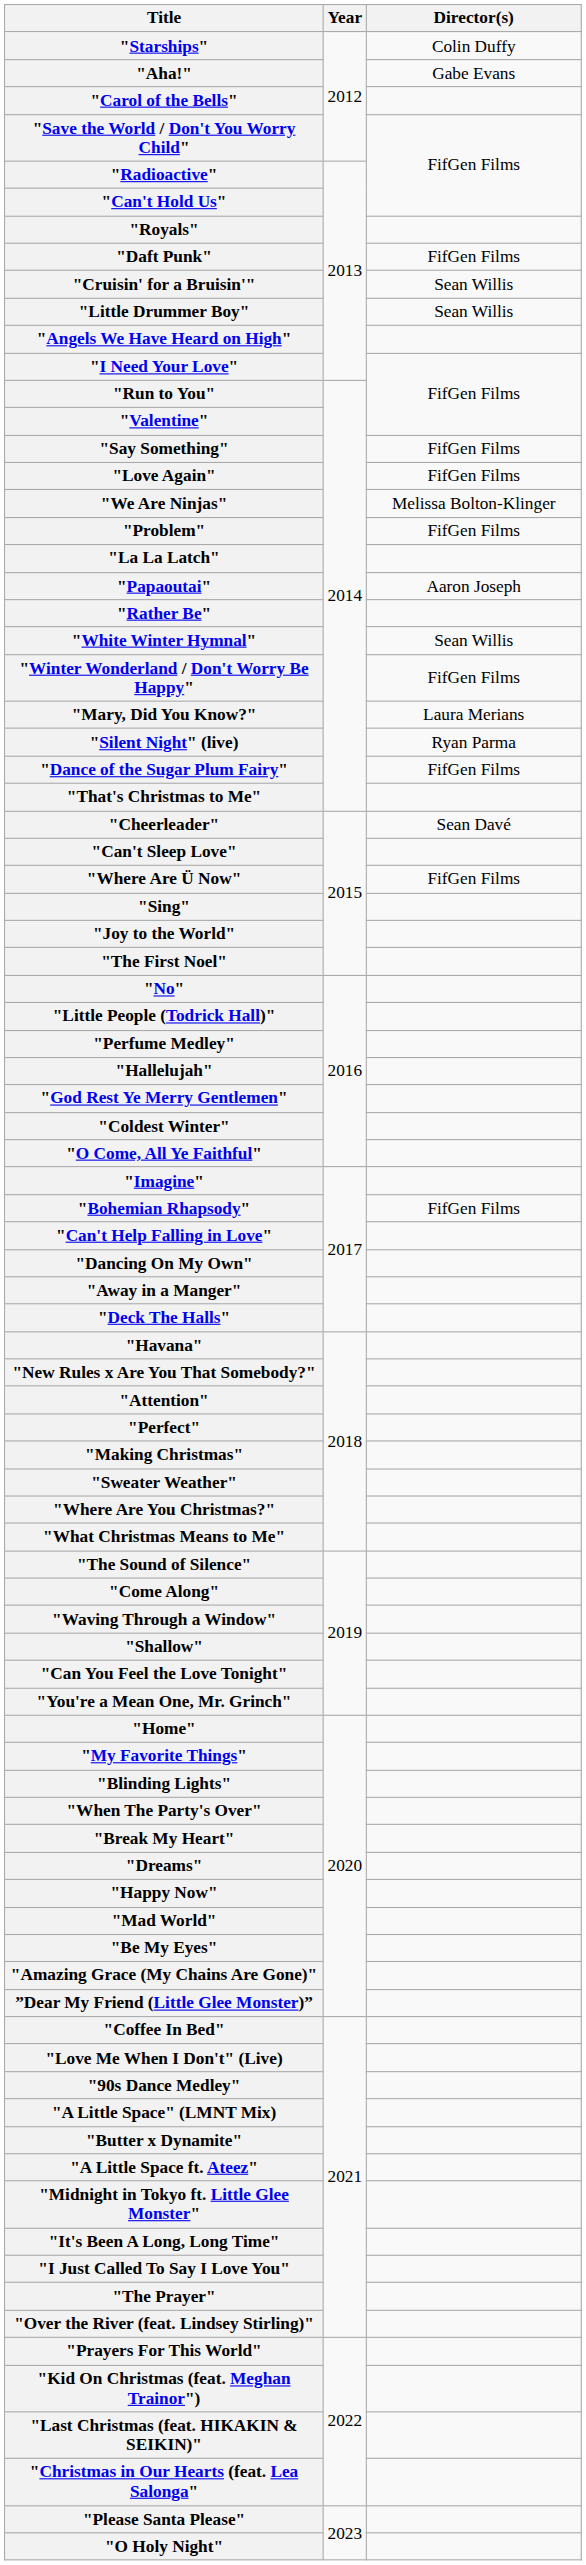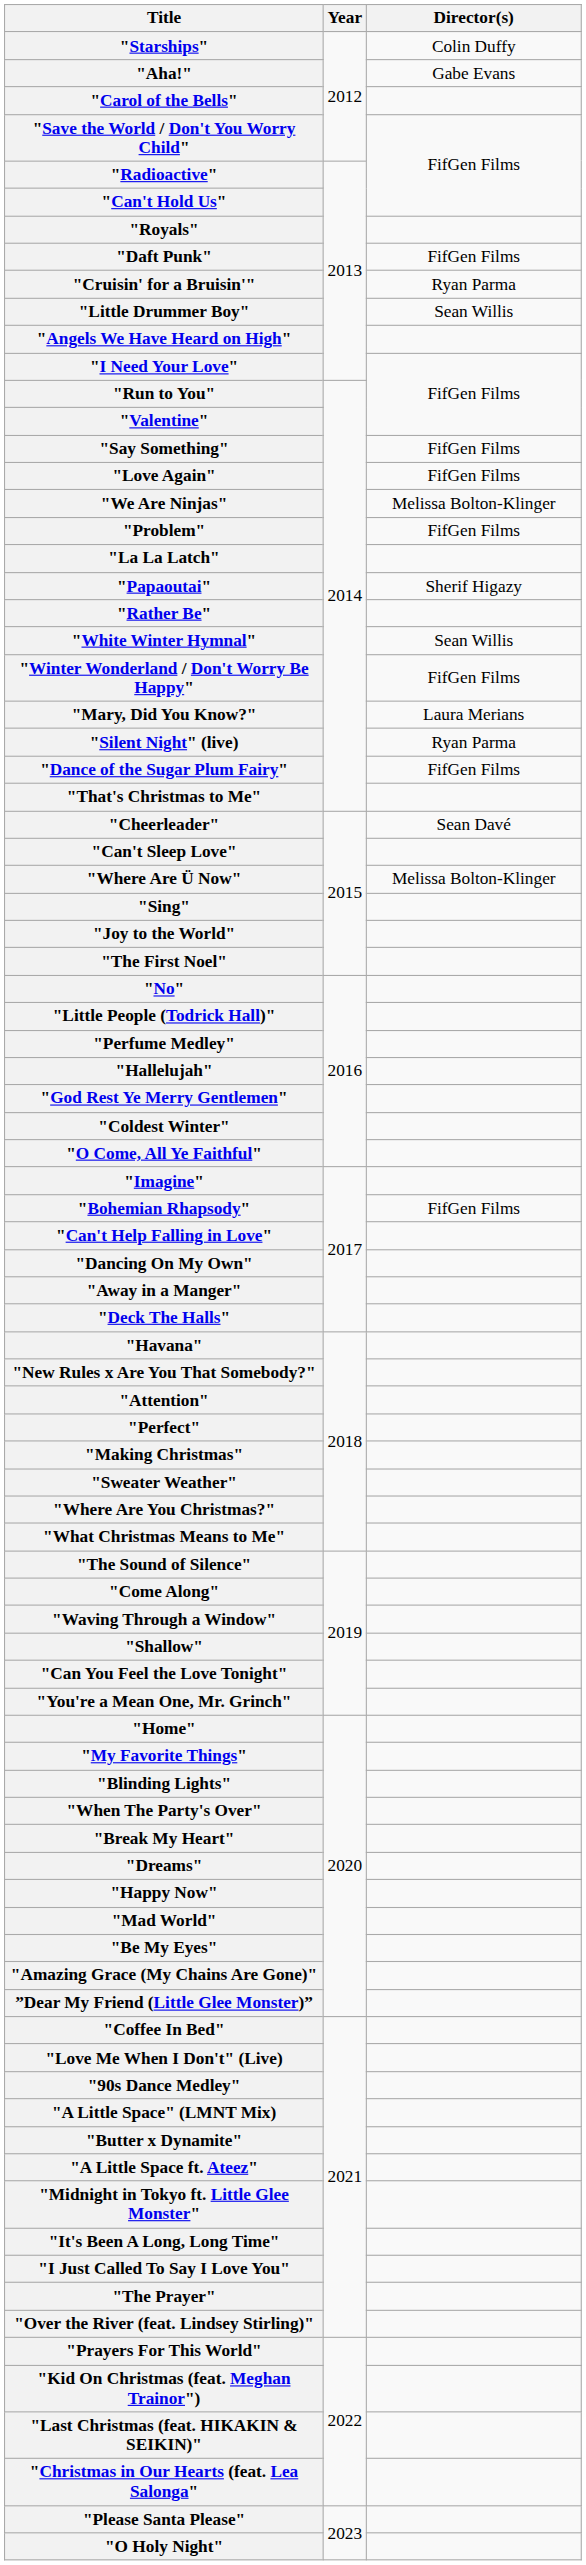 <table class="wikitable plainrowheaders" style="text-align:center;">
 <tr>
 <th scope="col" style="width:18em;">Title</th>
 <th scope="col">Year</th>
 <th scope="col" style="width:12em;">Director(s)</th>
 </tr>
 <tr>
 <th scope="row">"<a href='#'>Starships</a>"</th>
 <td rowspan="4">2012</td>
 <td>Colin Duffy</td>
 </tr>
 <tr>
 <th scope="row">"Aha!"</th>
 <td>Gabe Evans</td>
 </tr>
 <tr>
 <th scope="row">"<a href='#'>Carol of the Bells</a>"</th>
 <td></td>
 </tr>
 <tr>
 <th scope="row">"<a href='#'>Save the World</a> / <a href='#'>Don't You Worry Child</a>"</th>
 <td rowspan="3">FifGen Films</td>
 </tr>
 <tr>
 <th scope="row">"<a href='#'>Radioactive</a>"</th>
 <td rowspan="8">2013</td>
 </tr>
 <tr>
 <th scope="row">"<a href='#'>Can't Hold Us</a>"</th>
 </tr>
 <tr>
 <th scope="row">"Royals"</th>
 <td></td>
 </tr>
 <tr>
 <th scope="row">"Daft Punk"</th>
 <td>FifGen Films</td>
 </tr>
 <tr>
 <th scope="row">"Cruisin' for a Bruisin'"</th>
-<td>Sean Willis</td>
+<td>Ryan Parma</td>
 </tr>
 <tr>
 <th scope="row">"Little Drummer Boy"</th>
 <td>Sean Willis</td>
 </tr>
 <tr>
 <th scope="row">"<a href='#'>Angels We Have Heard on High</a>"</th>
 <td></td>
 </tr>
 <tr>
 <th scope="row">"<a href='#'>I Need Your Love</a>"</th>
 <td rowspan="3">FifGen Films</td>
 </tr>
 <tr>
 <th scope="row">"Run to You"</th>
 <td rowspan="15">2014</td>
 </tr>
 <tr>
 <th scope="row">"<a href='#'>Valentine</a>"</th>
 </tr>
 <tr>
 <th scope="row">"Say Something"</th>
 <td>FifGen Films</td>
 </tr>
 <tr>
 <th scope="row">"Love Again"</th>
 <td>FifGen Films</td>
 </tr>
 <tr>
 <th scope="row">"We Are Ninjas"</th>
 <td>Melissa Bolton-Klinger</td>
 </tr>
 <tr>
 <th scope="row">"Problem"</th>
 <td>FifGen Films</td>
 </tr>
 <tr>
 <th scope="row">"La La Latch"</th>
 <td></td>
 </tr>
 <tr>
 <th scope="row">"<a href='#'>Papaoutai</a>"</th>
-<td>Aaron Joseph</td>
+<td>Sherif Higazy</td>
 </tr>
 <tr>
 <th scope="row">"<a href='#'>Rather Be</a>"</th>
 <td></td>
 </tr>
 <tr>
 <th scope="row">"<a href='#'>White Winter Hymnal</a>"</th>
 <td>Sean Willis</td>
 </tr>
 <tr>
 <th scope="row">"<a href='#'>Winter Wonderland</a> / <a href='#'>Don't Worry Be Happy</a>"</th>
 <td>FifGen Films</td>
 </tr>
 <tr>
 <th scope="row">"Mary, Did You Know?"</th>
 <td>Laura Merians</td>
 </tr>
 <tr>
 <th scope="row">"<a href='#'>Silent Night</a>" (live)</th>
 <td>Ryan Parma</td>
 </tr>
 <tr>
 <th scope="row">"<a href='#'>Dance of the Sugar Plum Fairy</a>"</th>
 <td>FifGen Films</td>
 </tr>
 <tr>
 <th scope="row">"That's Christmas to Me"</th>
 <td></td>
 </tr>
 <tr>
 <th scope="row">"Cheerleader"</th>
 <td rowspan="6">2015</td>
 <td>Sean Davé</td>
 </tr>
 <tr>
 <th scope="row">"Can't Sleep Love"</th>
 <td></td>
 </tr>
 <tr>
 <th scope="row">"Where Are Ü Now"</th>
-<td>FifGen Films</td>
+<td>Melissa Bolton-Klinger</td>
 </tr>
 <tr>
 <th scope="row">"Sing"</th>
 <td></td>
 </tr>
 <tr>
 <th scope="row">"Joy to the World"</th>
 <td></td>
 </tr>
 <tr>
 <th scope="row">"The First Noel"</th>
 <td></td>
 </tr>
 <tr>
 <th scope="row">"<a href='#'>No</a>"</th>
 <td rowspan="7">2016</td>
 <td></td>
 </tr>
 <tr>
 <th scope="row">"Little People (<a href='#'>Todrick Hall</a>)"</th>
 <td></td>
 </tr>
 <tr>
 <th scope="row">"Perfume Medley"</th>
 <td></td>
 </tr>
 <tr>
 <th scope="row">"Hallelujah"</th>
 <td></td>
 </tr>
 <tr>
 <th scope="row">"<a href='#'>God Rest Ye Merry Gentlemen</a>"</th>
 <td></td>
 </tr>
 <tr>
 <th scope="row">"Coldest Winter"</th>
 <td></td>
 </tr>
 <tr>
 <th scope="row">"<a href='#'>O Come, All Ye Faithful</a>"</th>
 <td></td>
 </tr>
 <tr>
 <th scope="row">"<a href='#'>Imagine</a>"</th>
 <td rowspan="6">2017</td>
 <td></td>
 </tr>
 <tr>
 <th scope="row">"<a href='#'>Bohemian Rhapsody</a>"</th>
 <td>FifGen Films</td>
 </tr>
 <tr>
 <th scope="row">"<a href='#'>Can't Help Falling in Love</a>"</th>
 <td></td>
 </tr>
 <tr>
 <th scope="row">"Dancing On My Own"</th>
 <td></td>
 </tr>
 <tr>
 <th scope="row">"Away in a Manger"</th>
 <td></td>
 </tr>
 <tr>
 <th scope="row">"<a href='#'>Deck The Halls</a>"</th>
 <td></td>
 </tr>
 <tr>
 <th scope="row">"Havana"</th>
 <td rowspan="8">2018</td>
 <td></td>
 </tr>
 <tr>
 <th scope="row">"New Rules x Are You That Somebody?"</th>
 <td></td>
 </tr>
 <tr>
 <th scope="row">"Attention"</th>
 <td></td>
 </tr>
 <tr>
 <th scope="row">"Perfect"</th>
 <td></td>
 </tr>
 <tr>
 <th scope="row">"Making Christmas"</th>
 <td></td>
 </tr>
 <tr>
 <th scope="row">"Sweater Weather"</th>
 <td></td>
 </tr>
 <tr>
 <th scope="row">"Where Are You Christmas?"</th>
 <td></td>
 </tr>
 <tr>
 <th scope="row">"What Christmas Means to Me"</th>
 <td></td>
 </tr>
 <tr>
 <th scope="row">"The Sound of Silence"</th>
 <td rowspan="6">2019</td>
 <td></td>
 </tr>
 <tr>
 <th scope="row">"Come Along"</th>
 <td></td>
 </tr>
 <tr>
 <th scope="row">"Waving Through a Window"</th>
 <td></td>
 </tr>
 <tr>
 <th scope="row">"Shallow"</th>
 <td></td>
 </tr>
 <tr>
 <th scope="row">"Can You Feel the Love Tonight"</th>
 <td></td>
 </tr>
 <tr>
 <th scope="row">"You're a Mean One, Mr. Grinch"</th>
 <td></td>
 </tr>
 <tr>
 <th scope="row">"Home"</th>
 <td rowspan="11">2020</td>
 <td></td>
 </tr>
 <tr>
 <th scope="row">"<a href='#'>My Favorite Things</a>"</th>
 <td></td>
 </tr>
 <tr>
 <th scope="row">"Blinding Lights"</th>
 <td></td>
 </tr>
 <tr>
 <th scope="row">"When The Party's Over"</th>
 <td></td>
 </tr>
 <tr>
 <th scope="row">"Break My Heart"</th>
 <td></td>
 </tr>
 <tr>
 <th scope="row">"Dreams"</th>
 <td></td>
 </tr>
 <tr>
 <th scope="row">"Happy Now"</th>
 <td></td>
 </tr>
 <tr>
 <th scope="row">"Mad World"</th>
 <td></td>
 </tr>
 <tr>
 <th scope="row">"Be My Eyes"</th>
 <td></td>
 </tr>
 <tr>
 <th scope="row">"Amazing Grace (My Chains Are Gone)"</th>
 <td></td>
 </tr>
 <tr>
 <th scope="row">”Dear My Friend (<a href='#'>Little Glee Monster</a>)”</th>
 <td></td>
 </tr>
 <tr>
 <th scope="row">"Coffee In Bed"</th>
 <td rowspan="11">2021</td>
 <td></td>
 </tr>
 <tr>
 <th scope="row">"Love Me When I Don't" (Live)</th>
 <td></td>
 </tr>
 <tr>
 <th scope="row">"90s Dance Medley"</th>
 <td></td>
 </tr>
 <tr>
 <th scope="row">"A Little Space" (LMNT Mix)</th>
 <td></td>
 </tr>
 <tr>
 <th scope="row">"Butter x Dynamite"</th>
 <td></td>
 </tr>
 <tr>
 <th scope="row">"A Little Space ft. <a href='#'>Ateez</a>"</th>
 <td></td>
 </tr>
 <tr>
 <th scope="row">"Midnight in Tokyo ft. <a href='#'>Little Glee Monster</a>"</th>
 <td></td>
 </tr>
 <tr>
 <th scope="row">"It's Been A Long, Long Time"</th>
 <td></td>
 </tr>
 <tr>
 <th scope="row">"I Just Called To Say I Love You"</th>
 <td></td>
 </tr>
 <tr>
 <th scope="row">"The Prayer"</th>
 <td></td>
 </tr>
 <tr>
 <th scope="row">"Over the River (feat. Lindsey Stirling)"</th>
 <td></td>
 </tr>
 <tr>
 <th scope="row">"Prayers For This World"</th>
 <td rowspan="4">2022</td>
 <td></td>
 </tr>
 <tr>
 <th scope="row">"Kid On Christmas (feat. <a href='#'>Meghan Trainor</a>")</th>
 <td></td>
 </tr>
 <tr>
 <th scope="row">"Last Christmas (feat. HIKAKIN & SEIKIN)"</th>
 <td></td>
 </tr>
 <tr>
 <th scope="row">"<a href='#'>Christmas in Our Hearts</a> (feat. <a href='#'>Lea Salonga</a>"</th>
 <td></td>
 </tr>
 <tr>
 <th scope="row">"Please Santa Please"</th>
 <td rowspan="2">2023</td>
 <td></td>
 </tr>
 <tr>
 <th scope="row">"O Holy Night"</th>
 <td></td>
 </tr>
 </table>
